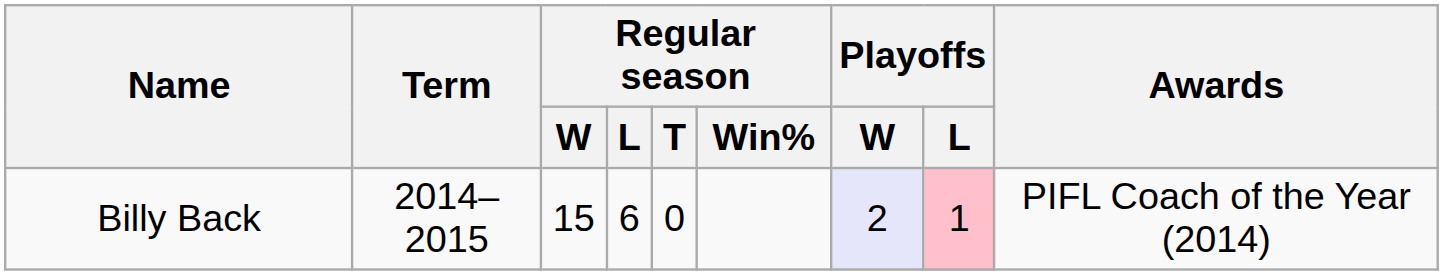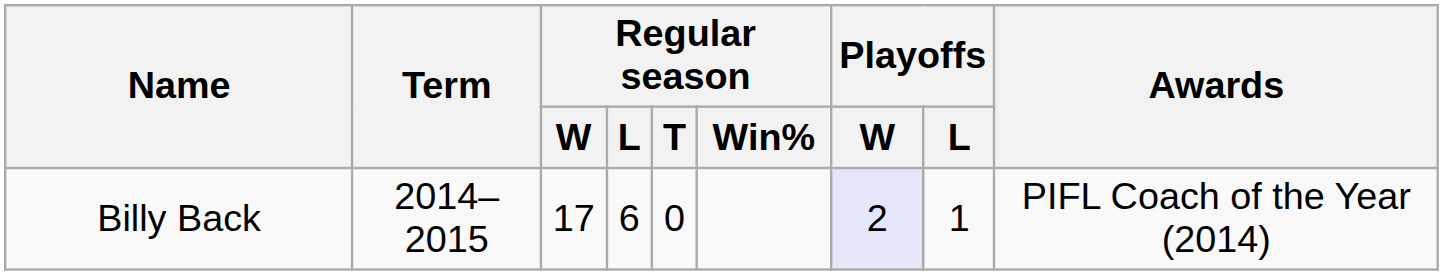 <table class="wikitable">
 <tr>
 <th rowspan="2" style="width:140px;">Name</th>
 <th rowspan="2">Term</th>
 <th colspan="4">Regular season</th>
 <th colspan="2">Playoffs</th>
 <th rowspan="2">Awards</th>
 </tr>
 <tr>
 <th>W</th>
 <th>L</th>
 <th>T</th>
 <th>Win%</th>
 <th>W</th>
 <th>L</th>
 </tr>
 <tr>
 <td style="text-align:center;">Billy Back</td>
 <td style="text-align:center;">2014–2015</td>
-<td style="text-align:center;">15</td>
+<td style="text-align:center;">17</td>
 <td style="text-align:center;">6</td>
 <td style="text-align:center;">0</td>
 <td style="text-align:center;"></td>
 <td style="background: lavender; text-align:center;">2</td>
-<td style="background: pink; text-align:center;">1</td>
+<td style="text-align:center;">1</td>
 <td style="text-align:center;">PIFL Coach of the Year (2014)</td>
 </tr>
 </table>
